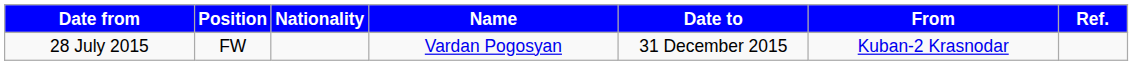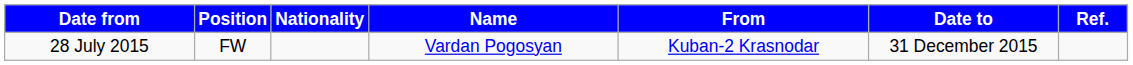 <table class="wikitable"  style="text-align:center; font-size:90%; ">
 <tr>
 <th style="background:#0000FF; color:white; width:150px;">Date from</th>
 <th style="background:#0000FF; color:white; width:50px;">Position</th>
 <th style="background:#0000FF; color:white; width:50px;">Nationality</th>
 <th style="background:#0000FF; color:white; width:200px;">Name</th>
+<th style="background:#0000FF; color:white; width:200px;">From</th>
 <th style="background:#0000FF; color:white; width:150px;">Date to</th>
-<th style="background:#0000FF; color:white; width:200px;">From</th>
 <th style="background:#0000FF; color:white; width:50px;">Ref.</th>
 </tr>
 <tr>
 <td>28 July 2015</td>
 <td>FW</td>
 <td></td>
 <td><a href='#'>Vardan Pogosyan</a></td>
+<td><a href='#'>Kuban-2 Krasnodar</a></td>
 <td>31 December 2015</td>
-<td><a href='#'>Kuban-2 Krasnodar</a></td>
 <td></td>
 </tr>
 </table>
